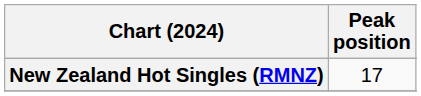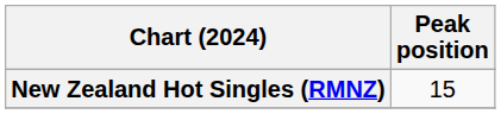 <table class="wikitable sortable plainrowheaders" style="text-align:center;">
 <tr>
 <th scope="col">Chart (2024)</th>
 <th scope="col">Peak<br>position</th>
 </tr>
 <tr>
 </tr>
 <tr>
 <th scope="row">New Zealand Hot Singles (<a href='#'>RMNZ</a>)</th>
-<td>17</td>
+<td>15</td>
 </tr>
 <tr>
 </tr>
 <tr>
 </tr>
 <tr>
 </tr>
 </table>
